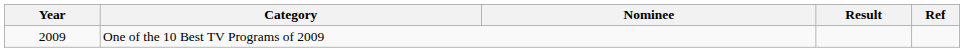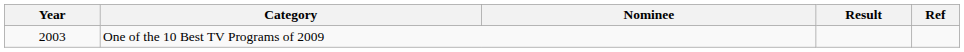 <table class="wikitable" width="90%">
 <tr>
 <th width="10%">Year</th>
 <th width="40%">Category</th>
 <th width="35%">Nominee</th>
 <th width="10%">Result</th>
 <th width="5%">Ref</th>
 </tr>
 <tr>
-<td align="center">2009</td>
+<td align="center">2003</td>
 <td colspan="2">One of the 10 Best TV Programs of 2009</td>
 <td></td>
 <td align="center"></td>
 </tr>
 </table>
